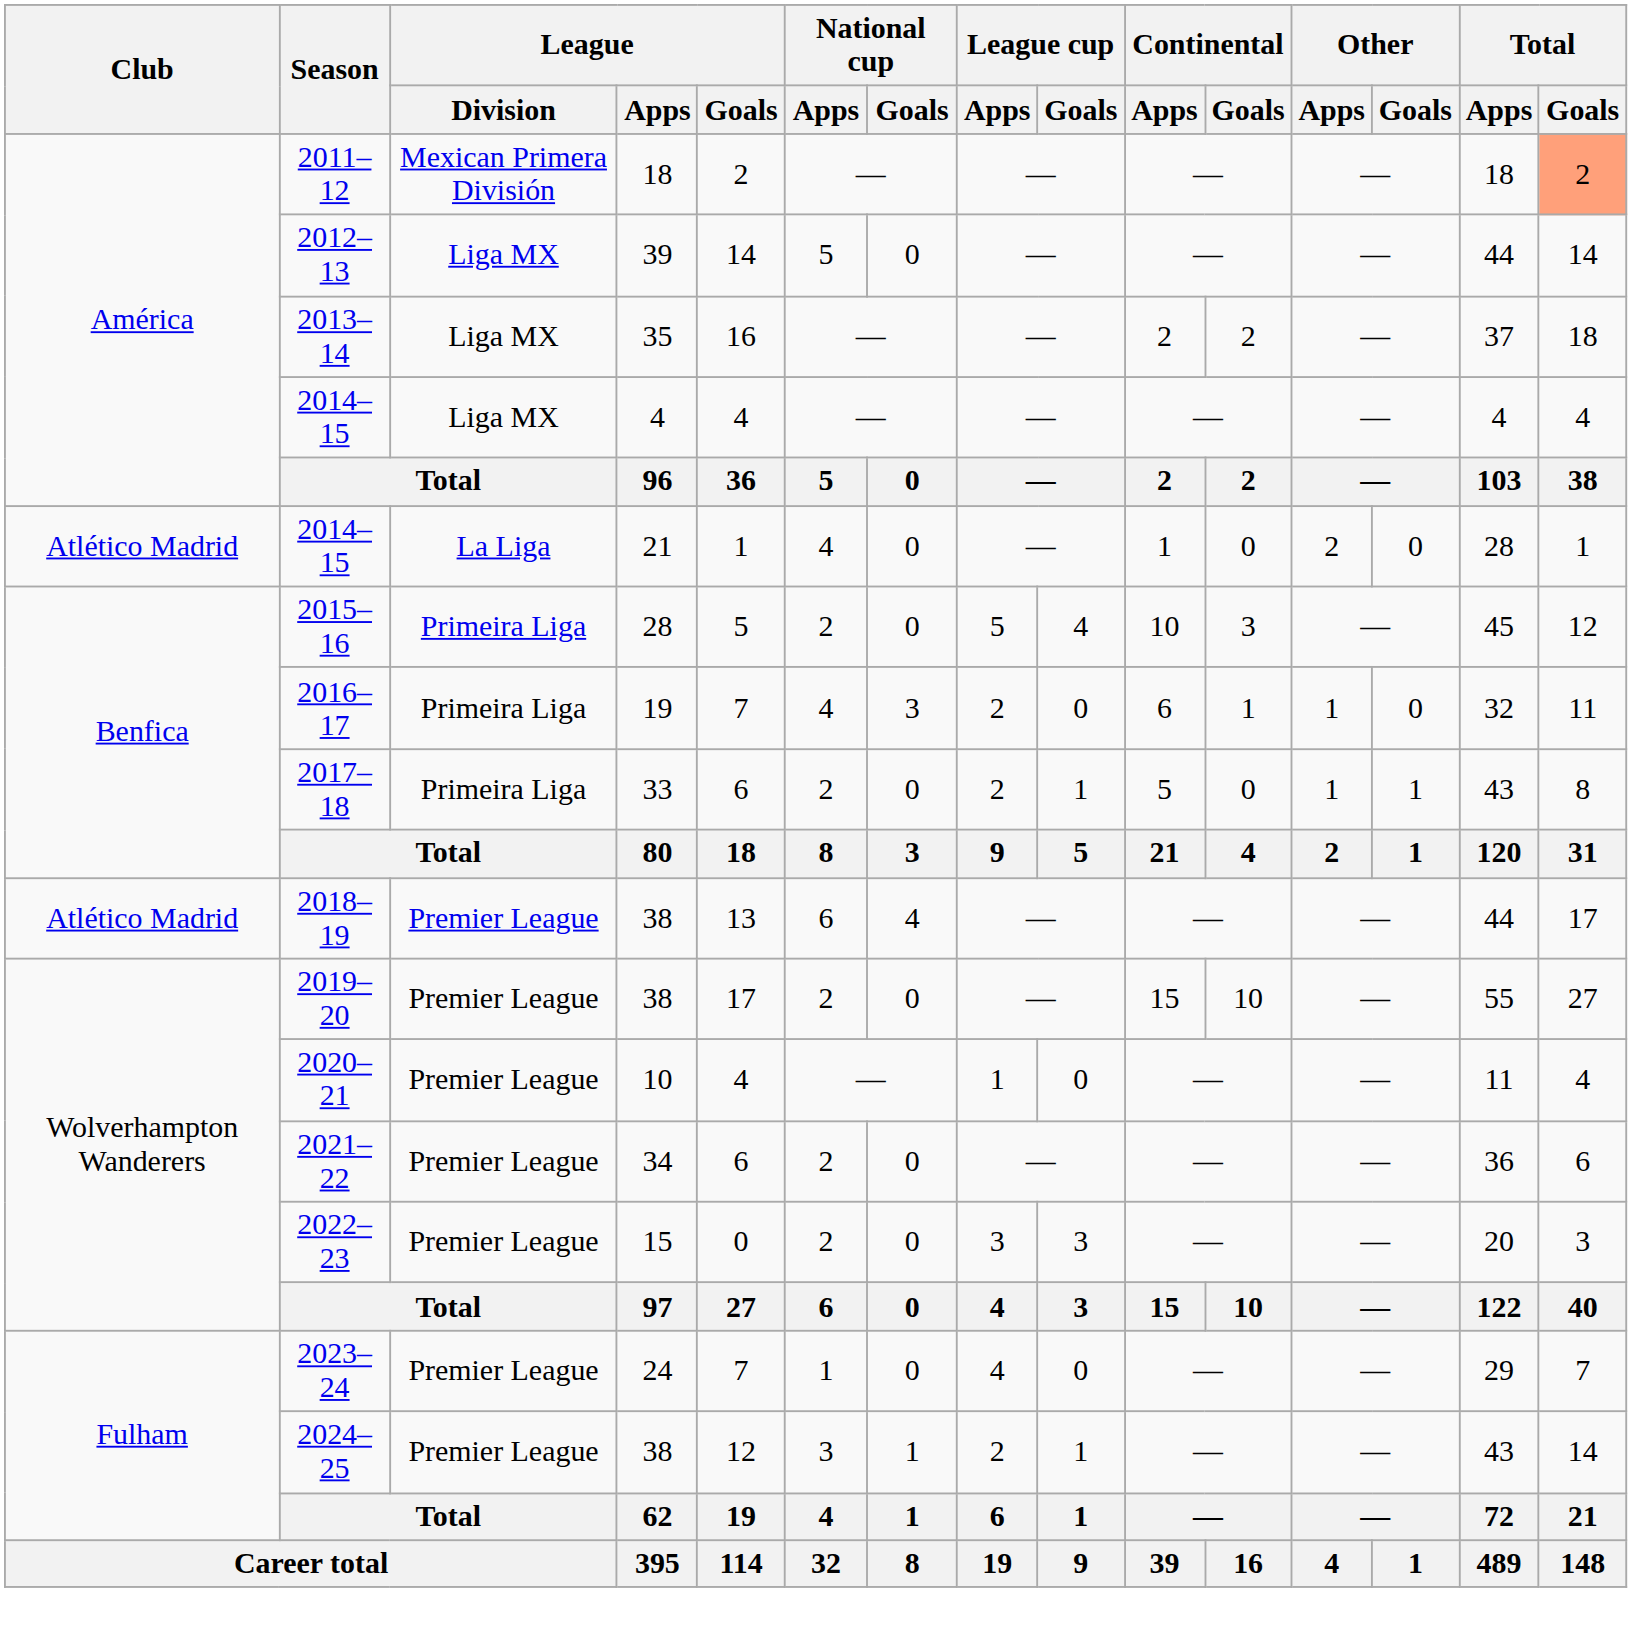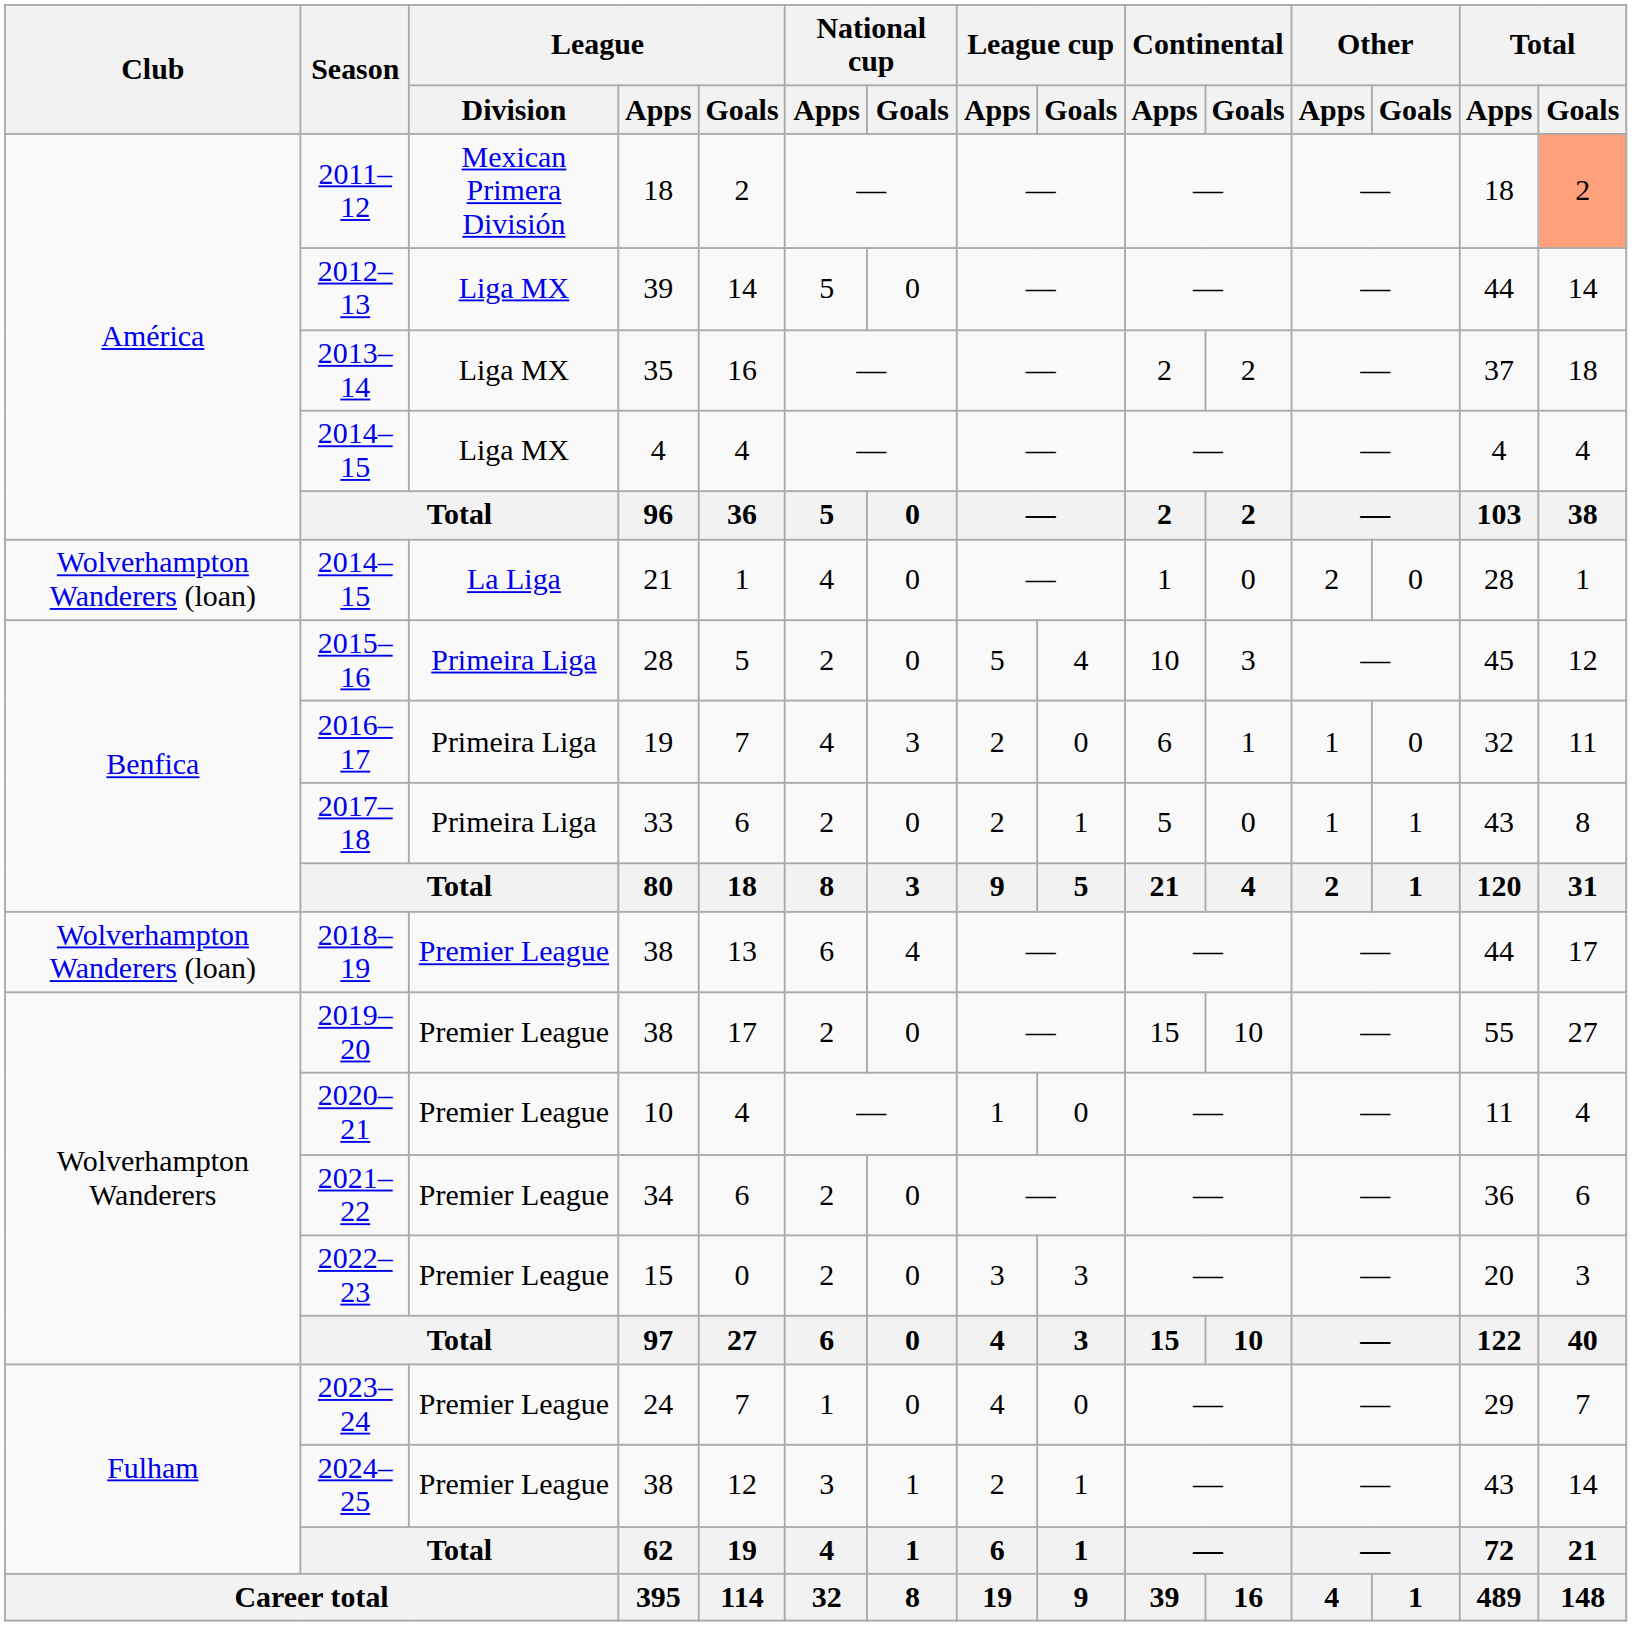 <table class="wikitable" style="text-align: center;">
 <tr>
 <th rowspan="2">Club</th>
 <th rowspan="2">Season</th>
 <th colspan="3">League</th>
 <th colspan="2">National cup</th>
 <th colspan="2">League cup</th>
 <th colspan="2">Continental</th>
 <th colspan="2">Other</th>
 <th colspan="2">Total</th>
 </tr>
 <tr>
 <th>Division</th>
 <th>Apps</th>
 <th>Goals</th>
 <th>Apps</th>
 <th>Goals</th>
 <th>Apps</th>
 <th>Goals</th>
 <th>Apps</th>
 <th>Goals</th>
 <th>Apps</th>
 <th>Goals</th>
 <th>Apps</th>
 <th>Goals</th>
 </tr>
 <tr>
 <td rowspan="5"><a href='#'>América</a></td>
 <td><a href='#'>2011–12</a></td>
 <td><a href='#'>Mexican Primera División</a></td>
 <td>18</td>
 <td>2</td>
 <td colspan="2">—</td>
 <td colspan="2">—</td>
 <td colspan="2">—</td>
 <td colspan="2">—</td>
 <td>18</td>
 <td style="background: lightsalmon;">2</td>
 </tr>
 <tr>
 <td><a href='#'>2012–13</a></td>
 <td><a href='#'>Liga MX</a></td>
 <td>39</td>
 <td>14</td>
 <td>5</td>
 <td>0</td>
 <td colspan="2">—</td>
 <td colspan="2">—</td>
 <td colspan="2">—</td>
 <td>44</td>
 <td>14</td>
 </tr>
 <tr>
 <td><a href='#'>2013–14</a></td>
 <td>Liga MX</td>
 <td>35</td>
 <td>16</td>
 <td colspan="2">—</td>
 <td colspan="2">—</td>
 <td>2</td>
 <td>2</td>
 <td colspan="2">—</td>
 <td>37</td>
 <td>18</td>
 </tr>
 <tr>
 <td><a href='#'>2014–15</a></td>
 <td>Liga MX</td>
 <td>4</td>
 <td>4</td>
 <td colspan="2">—</td>
 <td colspan="2">—</td>
 <td colspan="2">—</td>
 <td colspan="2">—</td>
 <td>4</td>
 <td>4</td>
 </tr>
 <tr>
 <th colspan="2">Total</th>
 <th>96</th>
 <th>36</th>
 <th>5</th>
 <th>0</th>
 <th colspan="2">—</th>
 <th>2</th>
 <th>2</th>
 <th colspan="2">—</th>
 <th>103</th>
 <th>38</th>
 </tr>
 <tr>
-<td><a href='#'>Atlético Madrid</a></td>
+<td><a href='#'>Wolverhampton Wanderers</a> (loan)</td>
 <td><a href='#'>2014–15</a></td>
 <td><a href='#'>La Liga</a></td>
 <td>21</td>
 <td>1</td>
 <td>4</td>
 <td>0</td>
 <td colspan="2">—</td>
 <td>1</td>
 <td>0</td>
 <td>2</td>
 <td>0</td>
 <td>28</td>
 <td>1</td>
 </tr>
 <tr>
 <td rowspan="4"><a href='#'>Benfica</a></td>
 <td><a href='#'>2015–16</a></td>
 <td><a href='#'>Primeira Liga</a></td>
 <td>28</td>
 <td>5</td>
 <td>2</td>
 <td>0</td>
 <td>5</td>
 <td>4</td>
 <td>10</td>
 <td>3</td>
 <td colspan="2">—</td>
 <td>45</td>
 <td>12</td>
 </tr>
 <tr>
 <td><a href='#'>2016–17</a></td>
 <td>Primeira Liga</td>
 <td>19</td>
 <td>7</td>
 <td>4</td>
 <td>3</td>
 <td>2</td>
 <td>0</td>
 <td>6</td>
 <td>1</td>
 <td>1</td>
 <td>0</td>
 <td>32</td>
 <td>11</td>
 </tr>
 <tr>
 <td><a href='#'>2017–18</a></td>
 <td>Primeira Liga</td>
 <td>33</td>
 <td>6</td>
 <td>2</td>
 <td>0</td>
 <td>2</td>
 <td>1</td>
 <td>5</td>
 <td>0</td>
 <td>1</td>
 <td>1</td>
 <td>43</td>
 <td>8</td>
 </tr>
 <tr>
 <th colspan="2">Total</th>
 <th>80</th>
 <th>18</th>
 <th>8</th>
 <th>3</th>
 <th>9</th>
 <th>5</th>
 <th>21</th>
 <th>4</th>
 <th>2</th>
 <th>1</th>
 <th>120</th>
 <th>31</th>
 </tr>
 <tr>
-<td><a href='#'>Atlético Madrid</a></td>
+<td><a href='#'>Wolverhampton Wanderers</a> (loan)</td>
 <td><a href='#'>2018–19</a></td>
 <td><a href='#'>Premier League</a></td>
 <td>38</td>
 <td>13</td>
 <td>6</td>
 <td>4</td>
 <td colspan="2">—</td>
 <td colspan="2">—</td>
 <td colspan="2">—</td>
 <td>44</td>
 <td>17</td>
 </tr>
 <tr>
 <td rowspan="5">Wolverhampton Wanderers</td>
 <td><a href='#'>2019–20</a></td>
 <td>Premier League</td>
 <td>38</td>
 <td>17</td>
 <td>2</td>
 <td>0</td>
 <td colspan="2">—</td>
 <td>15</td>
 <td>10</td>
 <td colspan="2">—</td>
 <td>55</td>
 <td>27</td>
 </tr>
 <tr>
 <td><a href='#'>2020–21</a></td>
 <td>Premier League</td>
 <td>10</td>
 <td>4</td>
 <td colspan="2">—</td>
 <td>1</td>
 <td>0</td>
 <td colspan="2">—</td>
 <td colspan="2">—</td>
 <td>11</td>
 <td>4</td>
 </tr>
 <tr>
 <td><a href='#'>2021–22</a></td>
 <td>Premier League</td>
 <td>34</td>
 <td>6</td>
 <td>2</td>
 <td>0</td>
 <td colspan="2">—</td>
 <td colspan="2">—</td>
 <td colspan="2">—</td>
 <td>36</td>
 <td>6</td>
 </tr>
 <tr>
 <td><a href='#'>2022–23</a></td>
 <td>Premier League</td>
 <td>15</td>
 <td>0</td>
 <td>2</td>
 <td>0</td>
 <td>3</td>
 <td>3</td>
 <td colspan="2">—</td>
 <td colspan="2">—</td>
 <td>20</td>
 <td>3</td>
 </tr>
 <tr>
 <th colspan="2">Total</th>
 <th>97</th>
 <th>27</th>
 <th>6</th>
 <th>0</th>
 <th>4</th>
 <th>3</th>
 <th>15</th>
 <th>10</th>
 <th colspan="2">—</th>
 <th>122</th>
 <th>40</th>
 </tr>
 <tr>
 <td rowspan="3"><a href='#'>Fulham</a></td>
 <td><a href='#'>2023–24</a></td>
 <td>Premier League</td>
 <td>24</td>
 <td>7</td>
 <td>1</td>
 <td>0</td>
 <td>4</td>
 <td>0</td>
 <td colspan="2">—</td>
 <td colspan="2">—</td>
 <td>29</td>
 <td>7</td>
 </tr>
 <tr>
 <td><a href='#'>2024–25</a></td>
 <td>Premier League</td>
 <td>38</td>
 <td>12</td>
 <td>3</td>
 <td>1</td>
 <td>2</td>
 <td>1</td>
 <td colspan="2">—</td>
 <td colspan="2">—</td>
 <td>43</td>
 <td>14</td>
 </tr>
 <tr>
 <th colspan="2">Total</th>
 <th>62</th>
 <th>19</th>
 <th>4</th>
 <th>1</th>
 <th>6</th>
 <th>1</th>
 <th colspan="2">—</th>
 <th colspan="2">—</th>
 <th>72</th>
 <th>21</th>
 </tr>
 <tr>
 <th colspan="3">Career total</th>
 <th>395</th>
 <th>114</th>
 <th>32</th>
 <th>8</th>
 <th>19</th>
 <th>9</th>
 <th>39</th>
 <th>16</th>
 <th>4</th>
 <th>1</th>
 <th>489</th>
 <th>148</th>
 </tr>
 </table>
